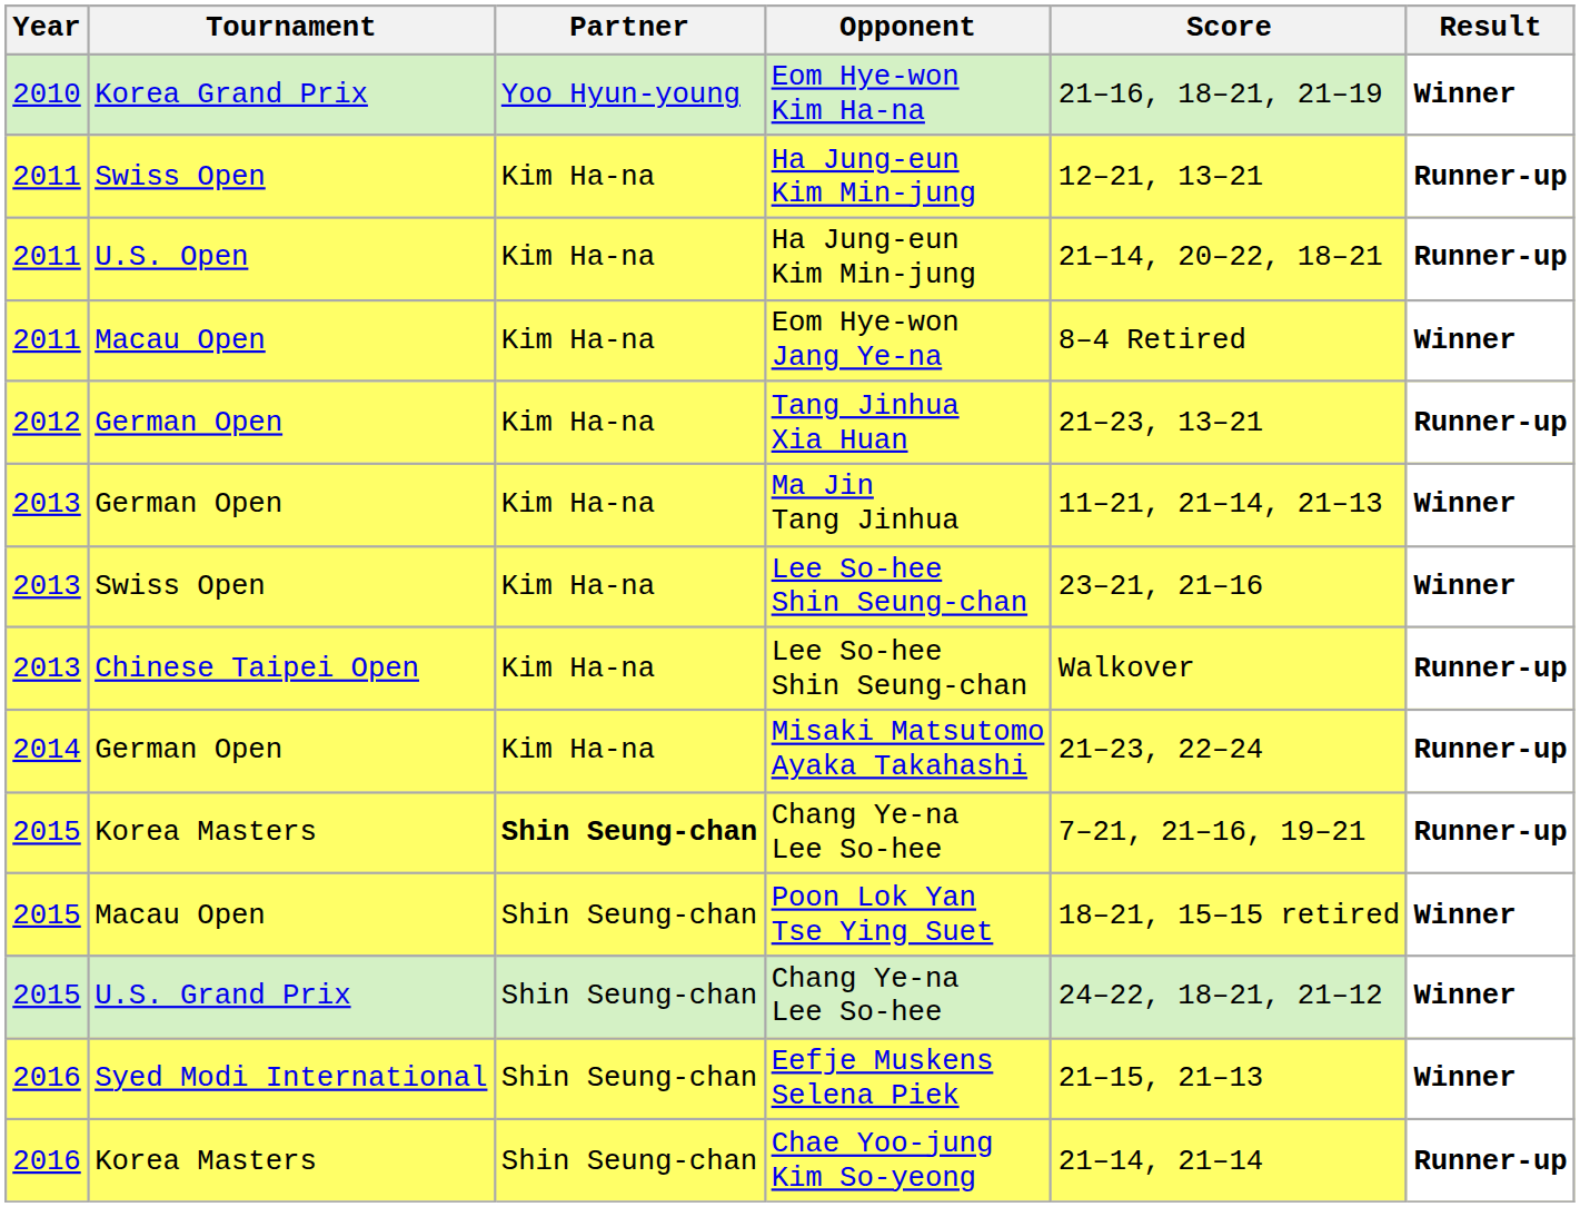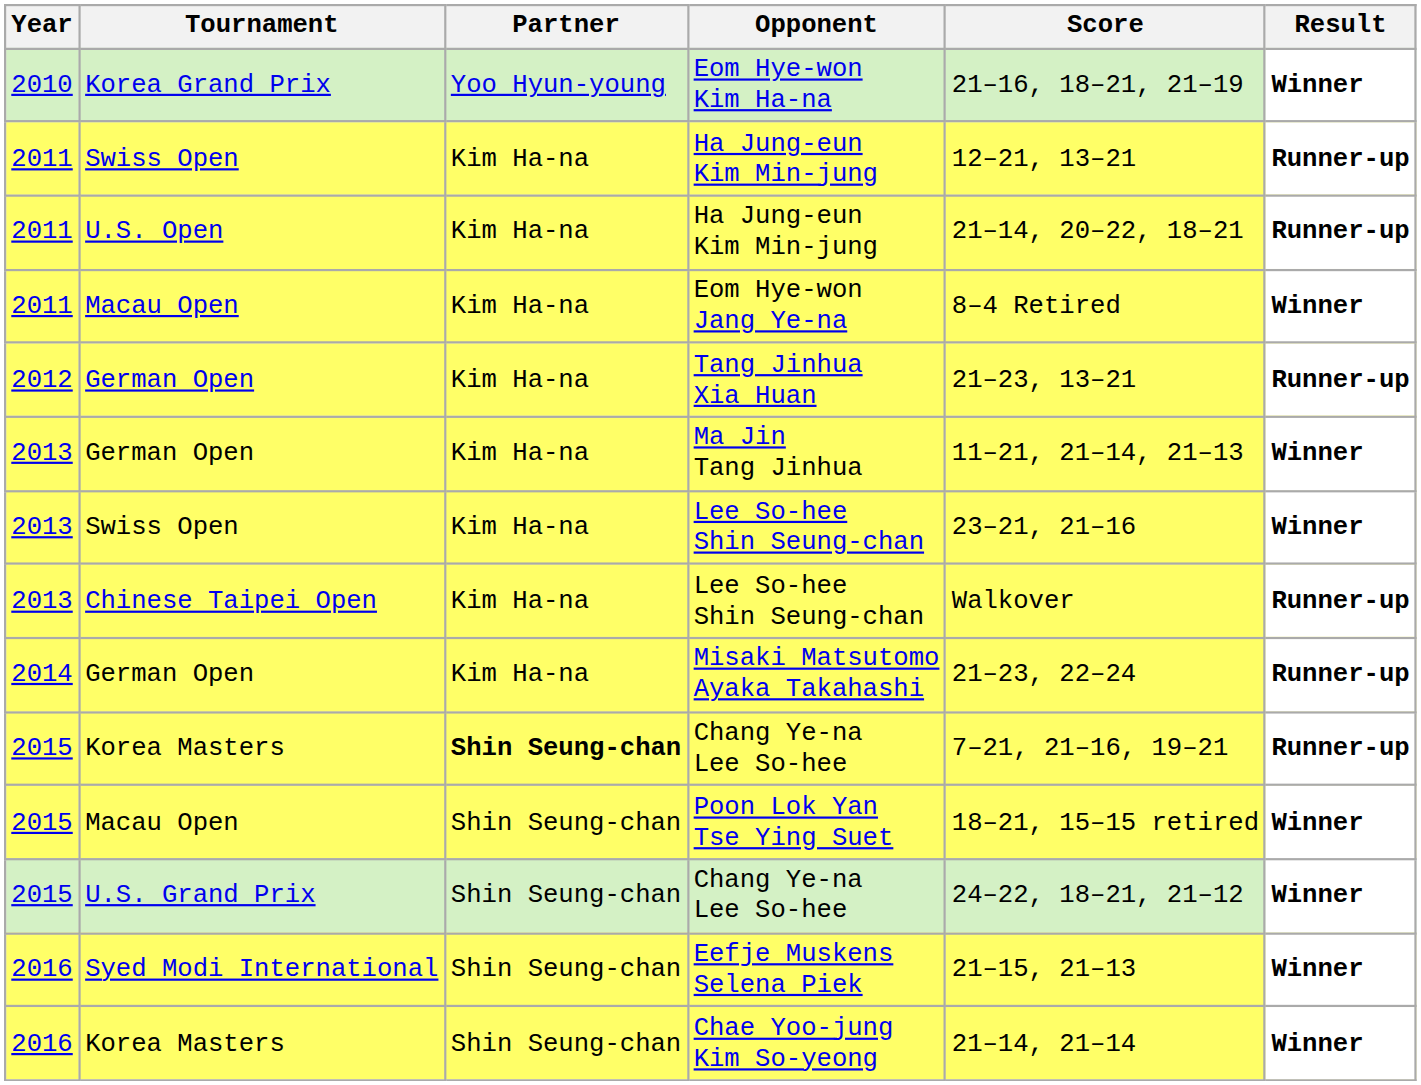 <table class="sortable wikitable" style="font-size: 90%;">
 <tr>
 <th>Year</th>
 <th>Tournament</th>
 <th>Partner</th>
 <th>Opponent</th>
 <th>Score</th>
 <th>Result</th>
 </tr>
 <tr style="background:#D4F1C5">
 <td align="center"><a href='#'>2010</a></td>
 <td align="left"><a href='#'>Korea Grand Prix</a></td>
 <td align="left"> <a href='#'>Yoo Hyun-young</a></td>
 <td align="left"> <a href='#'>Eom Hye-won</a> <br>  <a href='#'>Kim Ha-na</a></td>
 <td align="left">21–16, 18–21, 21–19</td>
 <td style="text-align:left; background:white"> <strong>Winner</strong></td>
 </tr>
 <tr style="background:#FFFF67">
 <td align="center"><a href='#'>2011</a></td>
 <td align="left"><a href='#'>Swiss Open</a></td>
 <td align="left"> Kim Ha-na</td>
 <td align="left"> <a href='#'>Ha Jung-eun</a> <br>  <a href='#'>Kim Min-jung</a></td>
 <td align="left">12–21, 13–21</td>
 <td style="text-align:left; background:white"> <strong>Runner-up</strong></td>
 </tr>
 <tr style="background:#FFFF67">
 <td align="center"><a href='#'>2011</a></td>
 <td align="left"><a href='#'>U.S. Open</a></td>
 <td align="left"> Kim Ha-na</td>
 <td align="left"> Ha Jung-eun <br>  Kim Min-jung</td>
 <td align="left">21–14, 20–22, 18–21</td>
 <td style="text-align:left; background:white"> <strong>Runner-up</strong></td>
 </tr>
 <tr style="background:#FFFF67">
 <td align="center"><a href='#'>2011</a></td>
 <td align="left"><a href='#'>Macau Open</a></td>
 <td align="left"> Kim Ha-na</td>
 <td align="left"> Eom Hye-won <br>  <a href='#'>Jang Ye-na</a></td>
 <td align="left">8–4 Retired</td>
 <td style="text-align:left; background:white"> <strong>Winner</strong></td>
 </tr>
 <tr style="background:#FFFF67">
 <td align="center"><a href='#'>2012</a></td>
 <td align="left"><a href='#'>German Open</a></td>
 <td align="left"> Kim Ha-na</td>
 <td align="left"> <a href='#'>Tang Jinhua</a> <br>  <a href='#'>Xia Huan</a></td>
 <td align="left">21–23, 13–21</td>
 <td style="text-align:left; background:white"> <strong>Runner-up</strong></td>
 </tr>
 <tr style="background:#FFFF67">
 <td align="center"><a href='#'>2013</a></td>
 <td align="left">German Open</td>
 <td align="left"> Kim Ha-na</td>
 <td align="left"> <a href='#'>Ma Jin</a> <br>  Tang Jinhua</td>
 <td align="left">11–21, 21–14, 21–13</td>
 <td style="text-align:left; background:white"> <strong>Winner</strong></td>
 </tr>
 <tr style="background:#FFFF67">
 <td align="center"><a href='#'>2013</a></td>
 <td align="left">Swiss Open</td>
 <td align="left"> Kim Ha-na</td>
 <td align="left"> <a href='#'>Lee So-hee</a> <br>  <a href='#'>Shin Seung-chan</a></td>
 <td align="left">23–21, 21–16</td>
 <td style="text-align:left; background:white"> <strong>Winner</strong></td>
 </tr>
 <tr style="background:#FFFF67">
 <td align="center"><a href='#'>2013</a></td>
 <td align="left"><a href='#'>Chinese Taipei Open</a></td>
 <td align="left"> Kim Ha-na</td>
 <td align="left"> Lee So-hee <br>  Shin Seung-chan</td>
 <td align="left">Walkover</td>
 <td style="text-align:left; background:white"> <strong>Runner-up</strong></td>
 </tr>
 <tr style="background:#FFFF67">
 <td align="center"><a href='#'>2014</a></td>
 <td align="left">German Open</td>
 <td align="left"> Kim Ha-na</td>
 <td align="left"> <a href='#'>Misaki Matsutomo</a> <br>  <a href='#'>Ayaka Takahashi</a></td>
 <td align="left">21–23, 22–24</td>
 <td style="text-align:left; background:white"> <strong>Runner-up</strong></td>
 </tr>
 <tr style="background:#FFFF67">
 <td align="center"><a href='#'>2015</a></td>
 <td align="left">Korea Masters</td>
 <td align="left"><strong> Shin Seung-chan</strong></td>
 <td align="left"> Chang Ye-na <br>  Lee So-hee</td>
 <td align="left">7–21, 21–16, 19–21</td>
 <td style="text-align:left; background:white"> <strong>Runner-up</strong></td>
 </tr>
 <tr style="background:#FFFF67">
 <td align="center"><a href='#'>2015</a></td>
 <td align="left">Macau Open</td>
 <td align="left"> Shin Seung-chan</td>
 <td align="left"> <a href='#'>Poon Lok Yan</a> <br>  <a href='#'>Tse Ying Suet</a></td>
 <td align="left">18–21, 15–15 retired</td>
 <td style="text-align:left; background:white"> <strong>Winner</strong></td>
 </tr>
 <tr style="background:#D4F1C5">
 <td align="center"><a href='#'>2015</a></td>
 <td align="left"><a href='#'>U.S. Grand Prix</a></td>
 <td align="left"> Shin Seung-chan</td>
 <td align="left"> Chang Ye-na <br>  Lee So-hee</td>
 <td align="left">24–22, 18–21, 21–12</td>
 <td style="text-align:left; background:white"> <strong>Winner</strong></td>
 </tr>
 <tr style="background:#FFFF67">
 <td align="center"><a href='#'>2016</a></td>
 <td align="left"><a href='#'>Syed Modi International</a></td>
 <td align="left"> Shin Seung-chan</td>
 <td align="left"> <a href='#'>Eefje Muskens</a> <br>  <a href='#'>Selena Piek</a></td>
 <td align="left">21–15, 21–13</td>
 <td style="text-align:left; background:white"> <strong>Winner</strong></td>
 </tr>
 <tr style="background:#FFFF67">
 <td align="center"><a href='#'>2016</a></td>
 <td align="left">Korea Masters</td>
 <td align="left"> Shin Seung-chan</td>
 <td align="left"> <a href='#'>Chae Yoo-jung</a> <br>  <a href='#'>Kim So-yeong</a></td>
 <td align="left">21–14, 21–14</td>
-<td style="text-align:left; background:white"> <strong>Runner-up</strong></td>
+<td style="text-align:left; background:white"> <strong>Winner</strong></td>
 </tr>
 </table>
